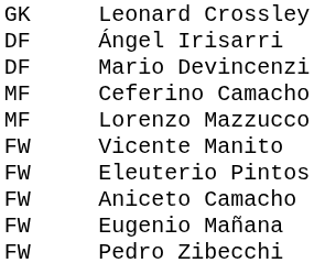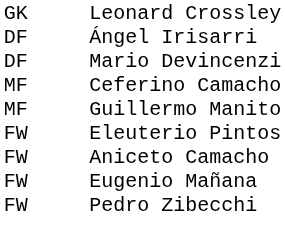 <table style="font-size:90%; margin:0.2em auto;" cellspacing="0" cellpadding="0">
 <tr>
 <th width="25"></th>
 <th width="25"></th>
 </tr>
 <tr>
 <td>GK</td>
 <td></td>
 <td> Leonard Crossley</td>
 </tr>
 <tr>
 <td>DF</td>
 <td></td>
 <td> Ángel Irisarri</td>
 </tr>
 <tr>
 <td>DF</td>
 <td></td>
 <td> Mario Devincenzi</td>
 </tr>
 <tr>
 <td>MF</td>
 <td></td>
 <td> Ceferino Camacho</td>
 </tr>
 <tr>
 <td>MF</td>
 <td></td>
-<td> Lorenzo Mazzucco</td>
-</tr>
-<tr>
-<td>FW</td>
-<td></td>
-<td> Vicente Manito</td>
+<td> Guillermo Manito</td>
 </tr>
 <tr>
 <td>FW</td>
 <td></td>
 <td> Eleuterio Pintos</td>
 </tr>
 <tr>
 <td>FW</td>
 <td></td>
 <td> Aniceto Camacho</td>
 </tr>
 <tr>
 <td>FW</td>
 <td></td>
 <td> Eugenio Mañana</td>
 </tr>
 <tr>
 <td>FW</td>
 <td></td>
 <td> Pedro Zibecchi</td>
 </tr>
 <tr>
 </tr>
 </table>
